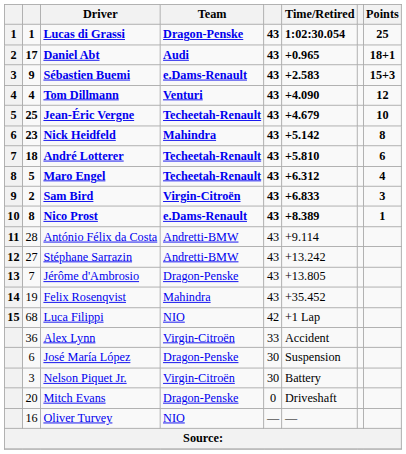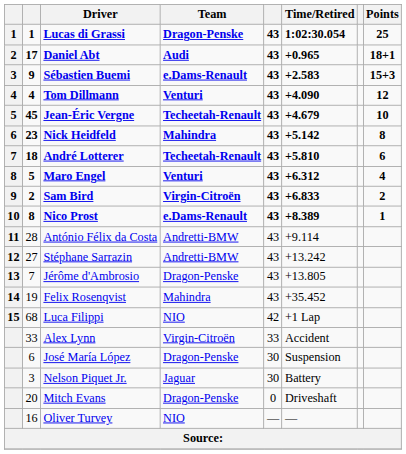 <table class="wikitable sortable" style="font-size: 85%">
 <tr>
 <th scope="col"></th>
 <th scope="col"></th>
 <th scope="col">Driver</th>
 <th scope="col">Team</th>
 <th scope="col"></th>
 <th scope="col" class="unsortable">Time/Retired</th>
 <th scope="col"></th>
 <th scope="col">Points</th>
 </tr>
 <tr style="font-weight:bold">
 <th scope="row">1</th>
 <td align="center">1</td>
 <td data-sort-value="DIG"> <a href='#'>Lucas di Grassi</a></td>
 <td><a href='#'>Dragon-Penske</a></td>
 <td align="center">43</td>
 <td>1:02:30.054</td>
 <td align="center"></td>
 <td align="center">25</td>
 </tr>
 <tr style="font-weight:bold">
 <th scope="row">2</th>
 <td align="center">17</td>
 <td data-sort-value="ABT"> <a href='#'>Daniel Abt</a></td>
 <td><a href='#'>Audi</a></td>
 <td align="center">43</td>
 <td>+0.965</td>
 <td align="center"></td>
 <td align="center">18+1</td>
 </tr>
 <tr style="font-weight:bold">
 <th scope="row">3</th>
 <td align="center">9</td>
 <td data-sort-value="BUE"> <a href='#'>Sébastien Buemi</a></td>
 <td><a href='#'>e.Dams-Renault</a></td>
 <td align="center">43</td>
 <td>+2.583</td>
 <td align="center"></td>
 <td align="center">15+3</td>
 </tr>
 <tr style="font-weight:bold">
 <th scope="row">4</th>
 <td align="center">4</td>
 <td data-sort-value="DIL"> <a href='#'>Tom Dillmann</a></td>
 <td><a href='#'>Venturi</a></td>
 <td align="center">43</td>
 <td>+4.090</td>
 <td align="center"></td>
 <td align="center">12</td>
 </tr>
 <tr style="font-weight:bold">
 <th scope="row">5</th>
-<td align="center">25</td>
+<td align="center">45</td>
 <td data-sort-value="VER"> <a href='#'>Jean-Éric Vergne</a></td>
 <td><a href='#'>Techeetah-Renault</a></td>
 <td align="center">43</td>
 <td>+4.679</td>
 <td align="center"></td>
 <td align="center">10</td>
 </tr>
 <tr style="font-weight:bold">
 <th scope="row">6</th>
 <td align="center">23</td>
 <td data-sort-value="HEI"> <a href='#'>Nick Heidfeld</a></td>
 <td><a href='#'>Mahindra</a></td>
 <td align="center">43</td>
 <td>+5.142</td>
 <td align="center"></td>
 <td align="center">8</td>
 </tr>
 <tr style="font-weight:bold">
 <th scope="row">7</th>
 <td align="center">18</td>
 <td data-sort-value="LOT"> <a href='#'>André Lotterer</a></td>
 <td><a href='#'>Techeetah-Renault</a></td>
 <td align="center">43</td>
 <td>+5.810</td>
 <td align="center"></td>
 <td align="center">6</td>
 </tr>
 <tr style="font-weight:bold">
 <th scope="row">8</th>
 <td align="center">5</td>
 <td data-sort-value="ENG"> <a href='#'>Maro Engel</a></td>
-<td><a href='#'>Techeetah-Renault</a></td>
+<td><a href='#'>Venturi</a></td>
 <td align="center">43</td>
 <td>+6.312</td>
 <td align="center"></td>
 <td align="center">4</td>
 </tr>
 <tr style="font-weight:bold">
 <th scope="row">9</th>
 <td align="center">2</td>
 <td data-sort-value="BIR"> <a href='#'>Sam Bird</a></td>
 <td><a href='#'>Virgin-Citroën</a></td>
 <td align="center">43</td>
 <td>+6.833</td>
 <td align="center"></td>
-<td align="center">3</td>
+<td align="center">2</td>
 </tr>
 <tr style="font-weight:bold">
 <th scope="row">10</th>
 <td align="center">8</td>
 <td data-sort-value="PRO"> <a href='#'>Nico Prost</a></td>
 <td><a href='#'>e.Dams-Renault</a></td>
 <td align="center">43</td>
 <td>+8.389</td>
 <td align="center"></td>
 <td align="center">1</td>
 </tr>
 <tr>
 <th scope="row">11</th>
 <td align="center">28</td>
 <td data-sort-value="FDC"> <a href='#'>António Félix da Costa</a></td>
 <td><a href='#'>Andretti-BMW</a></td>
 <td align="center">43</td>
 <td>+9.114</td>
 <td align="center"></td>
 <td></td>
 </tr>
 <tr>
 <th scope="row">12</th>
 <td align="center">27</td>
 <td data-sort-value="SAR"> <a href='#'>Stéphane Sarrazin</a></td>
 <td><a href='#'>Andretti-BMW</a></td>
 <td align="center">43</td>
 <td>+13.242</td>
 <td align="center"></td>
 <td></td>
 </tr>
 <tr>
 <th scope="row">13</th>
 <td align="center">7</td>
 <td data-sort-value="DAM"> <a href='#'>Jérôme d'Ambrosio</a></td>
 <td><a href='#'>Dragon-Penske</a></td>
 <td align="center">43</td>
 <td>+13.805</td>
 <td align="center"></td>
 <td></td>
 </tr>
 <tr>
 <th scope="row">14</th>
 <td align="center">19</td>
 <td data-sort-value="ROS"> <a href='#'>Felix Rosenqvist</a></td>
 <td><a href='#'>Mahindra</a></td>
 <td align="center">43</td>
 <td>+35.452</td>
 <td align="center"></td>
 <td></td>
 </tr>
 <tr>
 <th scope="row">15</th>
 <td align="center">68</td>
 <td data-sort-value="FIL"> <a href='#'>Luca Filippi</a></td>
 <td><a href='#'>NIO</a></td>
 <td align="center">42</td>
 <td>+1 Lap</td>
 <td align="center"></td>
 <td></td>
 </tr>
 <tr>
 <th scope="row" data-sort-value="16"></th>
-<td align="center">36</td>
+<td align="center">33</td>
 <td data-sort-value="LYN"> <a href='#'>Alex Lynn</a></td>
 <td><a href='#'>Virgin-Citroën</a></td>
 <td align="center">33</td>
 <td>Accident</td>
 <td align="center"></td>
 <td></td>
 </tr>
 <tr>
 <th scope="row" data-sort-value="17"></th>
 <td align="center">6</td>
 <td data-sort-value="LOP"> <a href='#'>José María López</a></td>
 <td><a href='#'>Dragon-Penske</a></td>
 <td align="center">30</td>
 <td>Suspension</td>
 <td align="center"></td>
 <td></td>
 </tr>
 <tr>
 <th scope="row" data-sort-value="18"></th>
 <td align="center">3</td>
 <td data-sort-value="PIQ"> <a href='#'>Nelson Piquet Jr.</a></td>
-<td><a href='#'>Virgin-Citroën</a></td>
+<td><a href='#'>Jaguar</a></td>
 <td align="center">30</td>
 <td>Battery</td>
 <td align="center"></td>
 <td></td>
 </tr>
 <tr>
 <th scope="row" data-sort-value="19"></th>
 <td align="center">20</td>
 <td data-sort-value="EVA"> <a href='#'>Mitch Evans</a></td>
 <td><a href='#'>Dragon-Penske</a></td>
 <td align="center">0</td>
 <td>Driveshaft</td>
 <td align="center"></td>
 <td></td>
 </tr>
 <tr>
 <th scope="row" data-sort-value="20"></th>
 <td align="center">16</td>
 <td data-sort-value="TUR"> <a href='#'>Oliver Turvey</a></td>
 <td><a href='#'>NIO</a></td>
 <td align="center">—</td>
 <td>—</td>
 <td align="center"></td>
 <td></td>
 </tr>
 <tr>
 <th colspan="8">Source:</th>
 </tr>
 <tr>
 </tr>
 </table>
